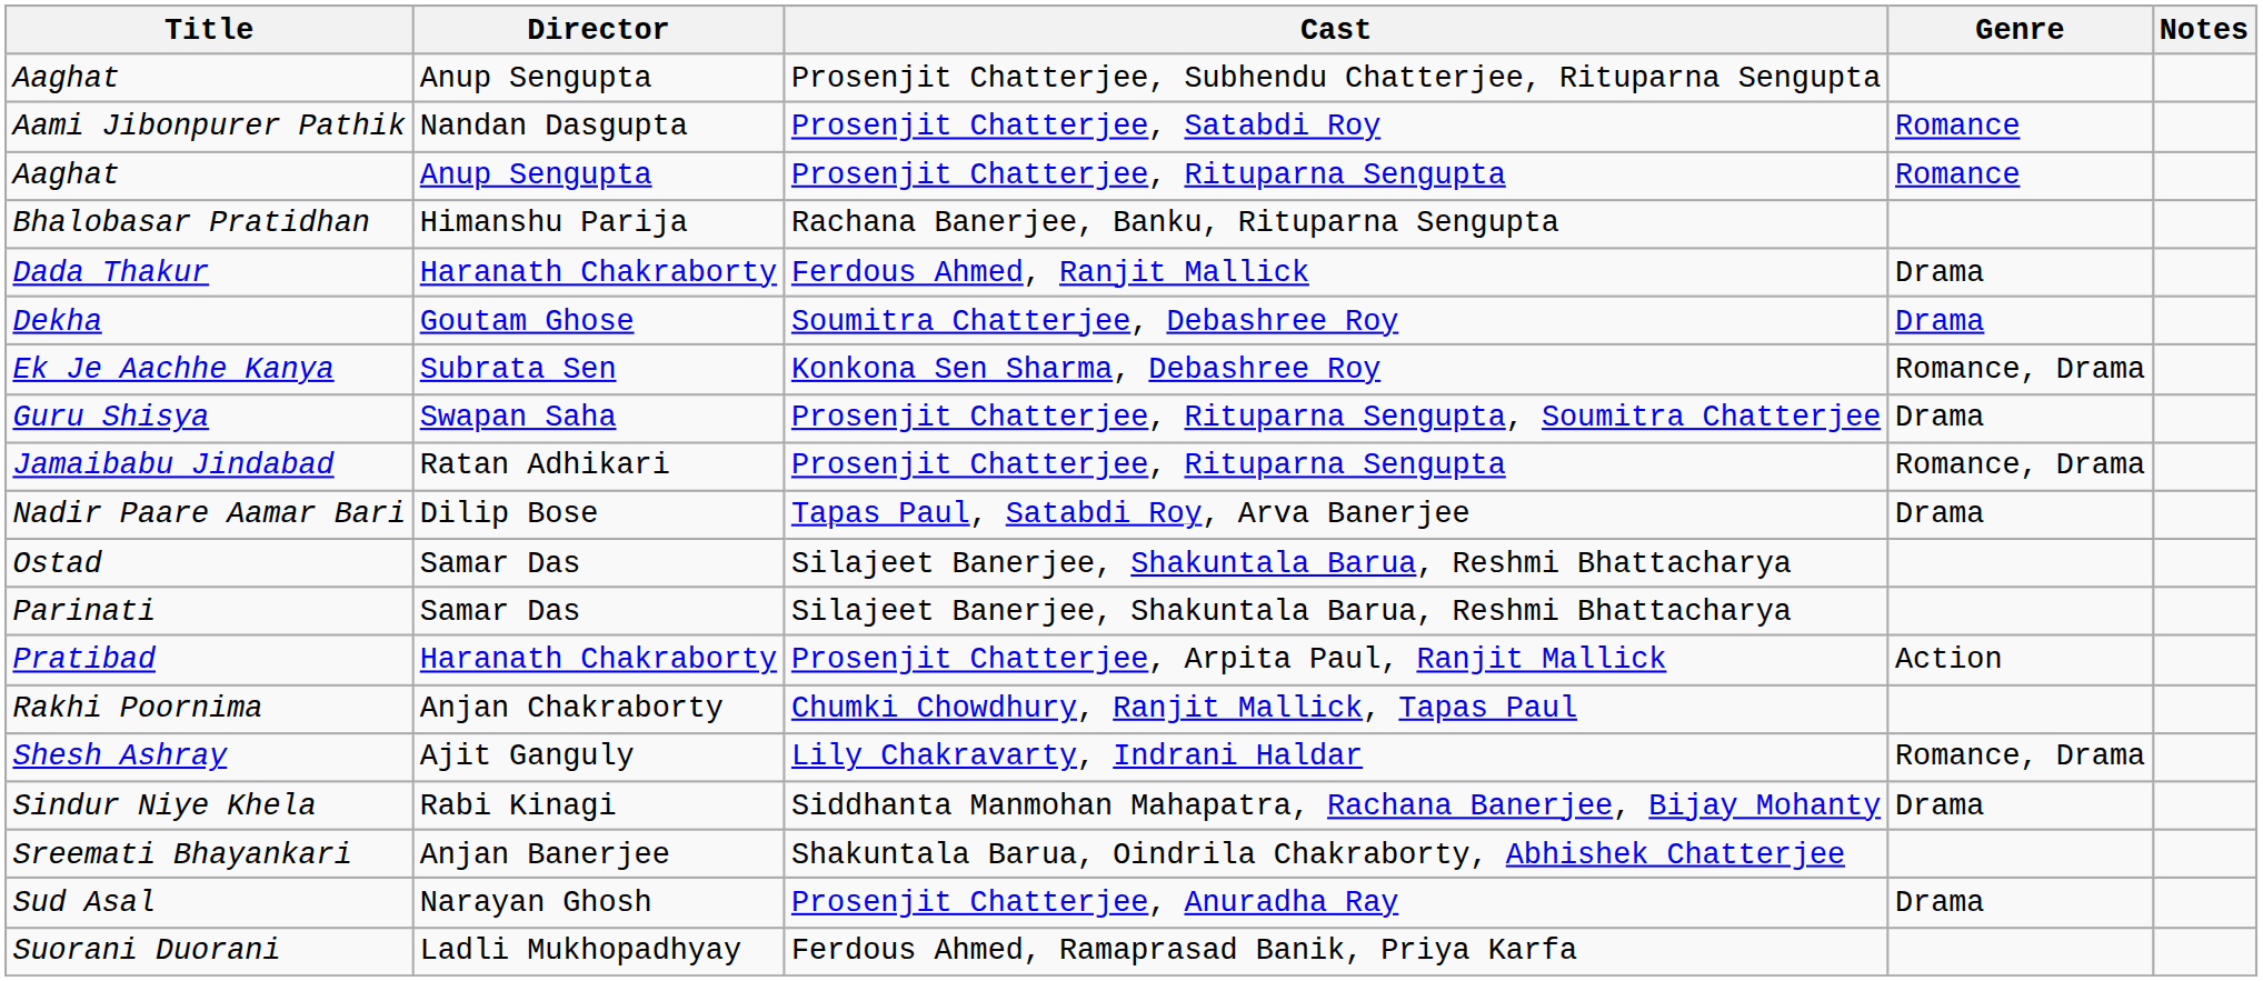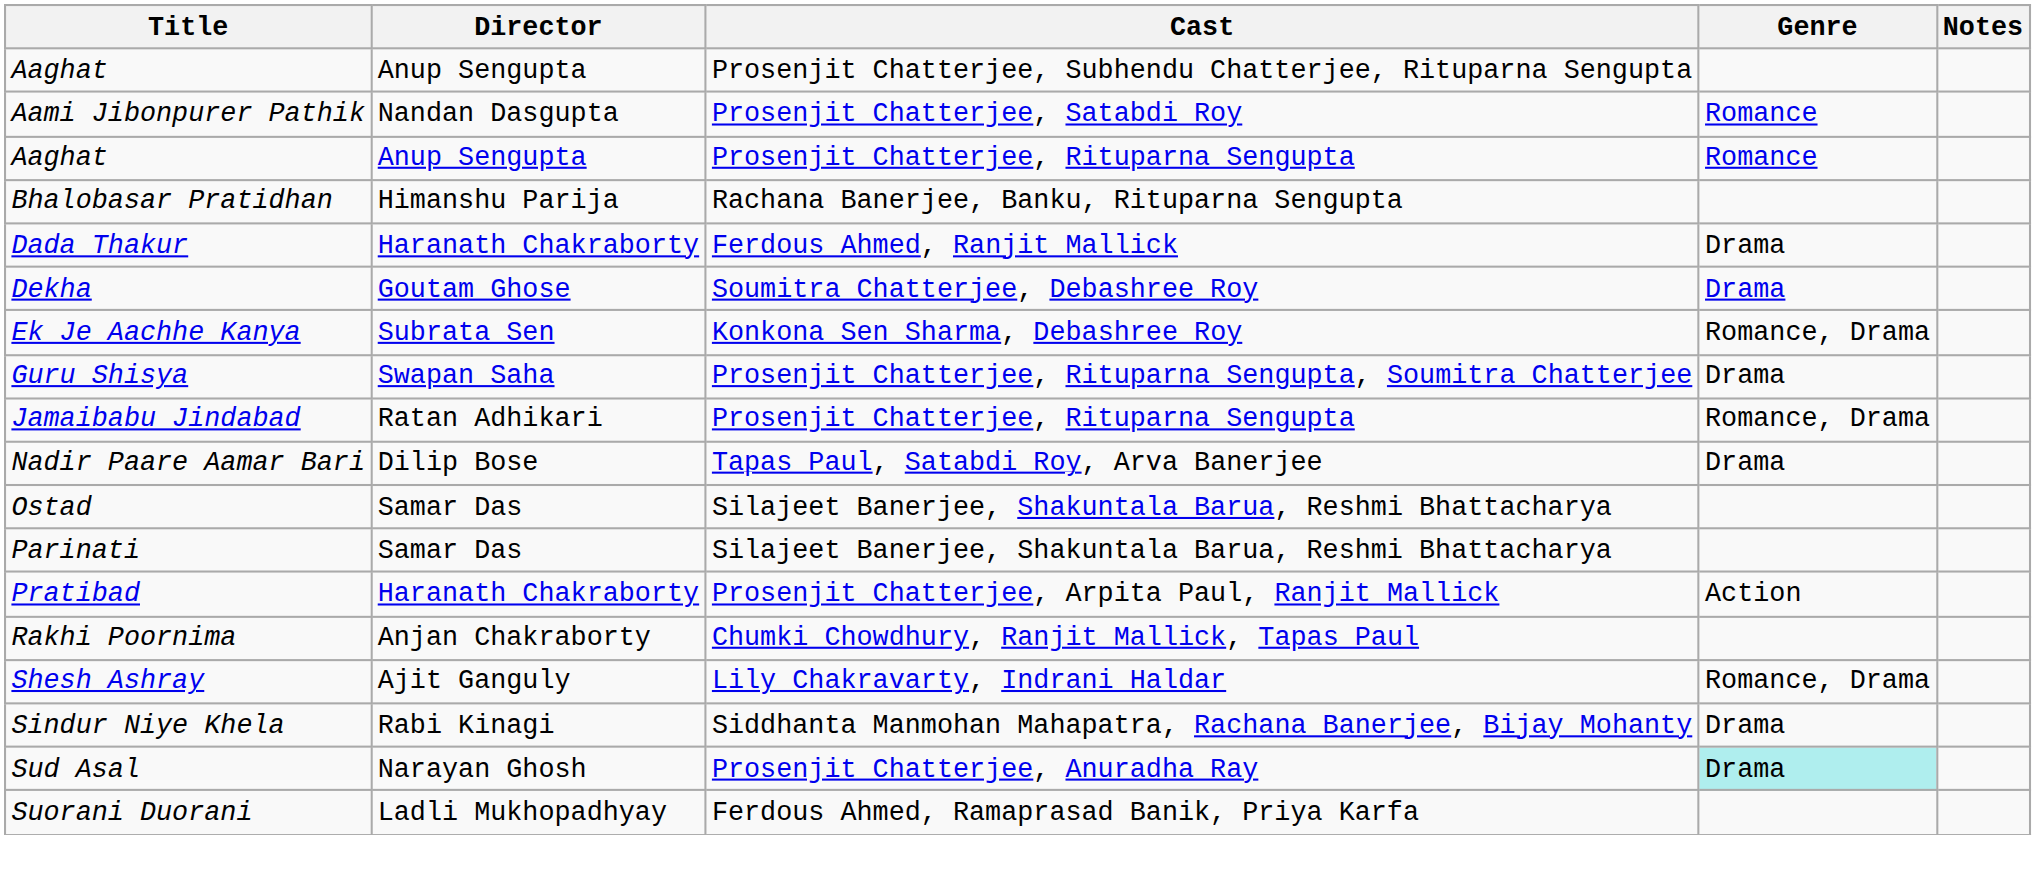 <table class="wikitable sortable" border="0">
 <tr>
 <th>Title</th>
 <th>Director</th>
 <th>Cast</th>
 <th>Genre</th>
 <th>Notes</th>
 </tr>
 <tr>
 <td><em>Aaghat</em></td>
 <td>Anup Sengupta</td>
 <td>Prosenjit Chatterjee, Subhendu Chatterjee, Rituparna Sengupta</td>
 <td></td>
 <td></td>
 </tr>
 <tr>
 <td><em>Aami Jibonpurer Pathik</em></td>
 <td>Nandan Dasgupta</td>
 <td><a href='#'>Prosenjit Chatterjee</a>, <a href='#'>Satabdi Roy</a></td>
 <td><a href='#'>Romance</a></td>
 <td></td>
 </tr>
 <tr>
 <td><em>Aaghat</em></td>
 <td><a href='#'>Anup Sengupta</a></td>
 <td><a href='#'>Prosenjit Chatterjee</a>, <a href='#'>Rituparna Sengupta</a></td>
 <td><a href='#'>Romance</a></td>
 <td></td>
 </tr>
 <tr>
 <td><em>Bhalobasar Pratidhan</em></td>
 <td>Himanshu Parija</td>
 <td>Rachana Banerjee, Banku, Rituparna Sengupta</td>
 <td></td>
 <td></td>
 </tr>
 <tr>
 <td><em><a href='#'>Dada Thakur</a></em></td>
 <td><a href='#'>Haranath Chakraborty</a></td>
 <td><a href='#'>Ferdous Ahmed</a>, <a href='#'>Ranjit Mallick</a></td>
 <td>Drama</td>
 <td></td>
 </tr>
 <tr>
 <td><em><a href='#'>Dekha</a></em></td>
 <td><a href='#'>Goutam Ghose</a></td>
 <td><a href='#'>Soumitra Chatterjee</a>, <a href='#'>Debashree Roy</a></td>
 <td><a href='#'>Drama</a></td>
 <td></td>
 </tr>
 <tr>
 <td><em><a href='#'>Ek Je Aachhe Kanya</a></em></td>
 <td><a href='#'>Subrata Sen</a></td>
 <td><a href='#'>Konkona Sen Sharma</a>, <a href='#'>Debashree Roy</a></td>
 <td>Romance, Drama</td>
 <td></td>
 </tr>
 <tr>
 <td><em><a href='#'>Guru Shisya</a></em></td>
 <td><a href='#'>Swapan Saha</a></td>
 <td><a href='#'>Prosenjit Chatterjee</a>, <a href='#'>Rituparna Sengupta</a>, <a href='#'>Soumitra Chatterjee</a></td>
 <td>Drama</td>
 <td></td>
 </tr>
 <tr>
 <td><em><a href='#'>Jamaibabu Jindabad</a></em></td>
 <td>Ratan Adhikari</td>
 <td><a href='#'>Prosenjit Chatterjee</a>, <a href='#'>Rituparna Sengupta</a></td>
 <td>Romance, Drama</td>
 <td></td>
 </tr>
 <tr>
 <td><em>Nadir Paare Aamar Bari</em></td>
 <td>Dilip Bose</td>
 <td><a href='#'>Tapas Paul</a>, <a href='#'>Satabdi Roy</a>, Arva Banerjee</td>
 <td>Drama</td>
 <td></td>
 </tr>
 <tr>
 <td><em>Ostad</em></td>
 <td>Samar Das</td>
 <td>Silajeet Banerjee, <a href='#'>Shakuntala Barua</a>, Reshmi Bhattacharya</td>
 <td></td>
 <td></td>
 </tr>
 <tr>
 <td><em>Parinati</em></td>
 <td>Samar Das</td>
 <td>Silajeet Banerjee, Shakuntala Barua, Reshmi Bhattacharya</td>
 <td></td>
 <td></td>
 </tr>
 <tr>
 <td><em><a href='#'>Pratibad</a></em></td>
 <td><a href='#'>Haranath Chakraborty</a></td>
 <td><a href='#'>Prosenjit Chatterjee</a>, Arpita Paul, <a href='#'>Ranjit Mallick</a></td>
 <td>Action</td>
 <td></td>
 </tr>
 <tr>
 <td><em>Rakhi Poornima</em></td>
 <td>Anjan Chakraborty</td>
 <td><a href='#'>Chumki Chowdhury</a>, <a href='#'>Ranjit Mallick</a>, <a href='#'>Tapas Paul</a></td>
 <td></td>
 <td></td>
 </tr>
 <tr>
 <td><em><a href='#'>Shesh Ashray</a></em></td>
 <td>Ajit Ganguly</td>
 <td><a href='#'>Lily Chakravarty</a>, <a href='#'>Indrani Haldar</a></td>
 <td>Romance, Drama</td>
 <td></td>
 </tr>
 <tr>
 <td><em>Sindur Niye Khela</em></td>
 <td>Rabi Kinagi</td>
 <td>Siddhanta Manmohan Mahapatra, <a href='#'>Rachana Banerjee</a>, <a href='#'>Bijay Mohanty</a></td>
 <td>Drama</td>
 <td></td>
 </tr>
 <tr>
-<td><em>Sreemati Bhayankari</em></td>
-<td>Anjan Banerjee</td>
-<td>Shakuntala Barua, Oindrila Chakraborty, <a href='#'>Abhishek Chatterjee</a></td>
-<td></td>
-<td></td>
-</tr>
-<tr>
 <td><em>Sud Asal</em></td>
 <td>Narayan Ghosh</td>
 <td><a href='#'>Prosenjit Chatterjee</a>, <a href='#'>Anuradha Ray</a></td>
-<td>Drama</td>
+<td style="background: paleturquoise;">Drama</td>
 <td></td>
 </tr>
 <tr>
 <td><em>Suorani Duorani</em></td>
 <td>Ladli Mukhopadhyay</td>
 <td>Ferdous Ahmed, Ramaprasad Banik, Priya Karfa</td>
 <td></td>
 <td></td>
 </tr>
 <tr>
 </tr>
 </table>
